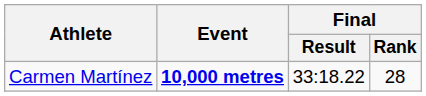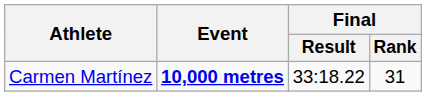 <table class=wikitable style=font-size:90%>
 <tr>
 <th rowspan=2>Athlete</th>
 <th rowspan=2>Event</th>
 <th colspan=2>Final</th>
 </tr>
 <tr style=font-size:95%>
 <th>Result</th>
 <th>Rank</th>
 </tr>
 <tr align=center>
 <td align=left><a href='#'>Carmen Martínez</a></td>
 <td align=left><strong><a href='#'>10,000 metres</a></strong></td>
 <td>33:18.22 <strong></strong></td>
-<td>28</td>
+<td>31</td>
 </tr>
 </table>
